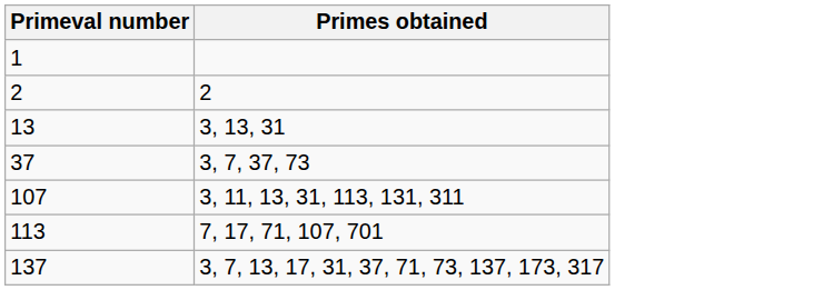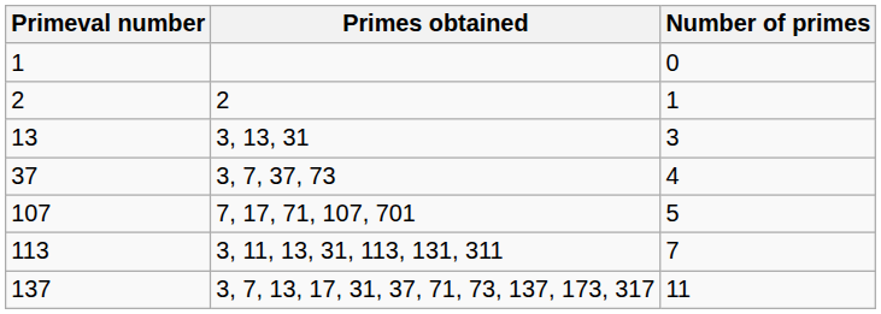 <table class="wikitable">
 <tr>
 <th>Primeval number</th>
 <th>Primes obtained</th>
+<th>Number of primes</th>
 </tr>
 <tr>
 <td>1</td>
 <td></td>
+<td>0</td>
 </tr>
 <tr>
 <td>2</td>
 <td>2</td>
+<td>1</td>
 </tr>
 <tr>
 <td>13</td>
 <td>3, 13, 31</td>
+<td>3</td>
 </tr>
 <tr>
 <td>37</td>
 <td>3, 7, 37, 73</td>
+<td>4</td>
 </tr>
 <tr>
 <td>107</td>
-<td>3, 11, 13, 31, 113, 131, 311</td>
+<td>7, 17, 71, 107, 701</td>
+<td>5</td>
 </tr>
 <tr>
 <td>113</td>
-<td>7, 17, 71, 107, 701</td>
+<td>3, 11, 13, 31, 113, 131, 311</td>
+<td>7</td>
 </tr>
 <tr>
 <td>137</td>
 <td>3, 7, 13, 17, 31, 37, 71, 73, 137, 173, 317</td>
+<td>11</td>
 </tr>
 </table>
